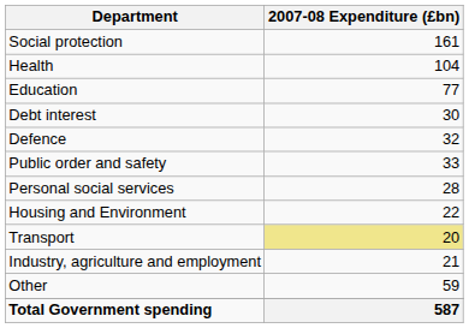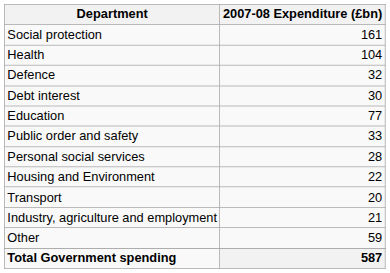 <table class="wikitable sortable">
 <tr>
 <th>Department</th>
 <th style="text-align: right">2007-08 Expenditure (£bn)</th>
 </tr>
 <tr>
 <td>Social protection</td>
 <td style="text-align: right">161</td>
 </tr>
 <tr>
 <td>Health</td>
 <td style="text-align: right">104</td>
 </tr>
 <tr>
-<td>Education</td>
-<td style="text-align: right">77</td>
+<td>Defence</td>
+<td style="text-align: right">32</td>
 </tr>
 <tr>
 <td>Debt interest</td>
 <td style="text-align: right">30</td>
 </tr>
 <tr>
-<td>Defence</td>
-<td style="text-align: right">32</td>
+<td>Education</td>
+<td style="text-align: right">77</td>
 </tr>
 <tr>
 <td>Public order and safety</td>
 <td style="text-align: right">33</td>
 </tr>
 <tr>
 <td>Personal social services</td>
 <td style="text-align: right">28</td>
 </tr>
 <tr>
 <td>Housing and Environment</td>
 <td style="text-align: right">22</td>
 </tr>
 <tr>
 <td>Transport</td>
-<td style="background: khaki; text-align: right">20</td>
+<td style="text-align: right">20</td>
 </tr>
 <tr>
 <td>Industry, agriculture and employment</td>
 <td style="text-align: right">21</td>
 </tr>
 <tr>
 <td>Other</td>
 <td style="text-align: right">59</td>
 </tr>
 <tr>
 </tr>
 <tr class="sortbottom">
 <td style="text-align: left"><strong>Total Government spending</strong></td>
 <th style="text-align: right">587</th>
 </tr>
 </table>
